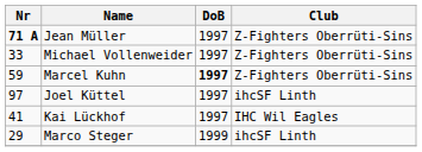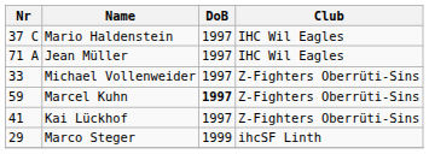 <table class="wikitable">
 <tr>
 <th>Nr</th>
 <th>Name</th>
 <th>DoB</th>
 <th>Club</th>
 </tr>
 <tr>
-<td><strong>71 A</strong></td>
+<td>37 C</td>
+<td>Mario Haldenstein</td>
+<td>1997</td>
+<td>IHC Wil Eagles</td>
+</tr>
+<tr>
+<td>71 A</td>
 <td>Jean Müller</td>
 <td>1997</td>
-<td>Z-Fighters Oberrüti-Sins</td>
+<td>IHC Wil Eagles</td>
 </tr>
 <tr>
 <td>33</td>
 <td>Michael Vollenweider</td>
 <td>1997</td>
 <td>Z-Fighters Oberrüti-Sins</td>
 </tr>
 <tr>
 <td>59</td>
 <td>Marcel Kuhn</td>
 <td><strong>1997</strong></td>
 <td>Z-Fighters Oberrüti-Sins</td>
 </tr>
 <tr>
-<td>97</td>
-<td>Joel Küttel</td>
-<td>1997</td>
-<td>ihcSF Linth</td>
-</tr>
-<tr>
 <td>41</td>
 <td>Kai Lückhof</td>
 <td>1997</td>
-<td>IHC Wil Eagles</td>
+<td>Z-Fighters Oberrüti-Sins</td>
 </tr>
 <tr>
 <td>29</td>
 <td>Marco Steger</td>
 <td>1999</td>
 <td>ihcSF Linth</td>
 </tr>
 <tr>
 </tr>
 </table>
